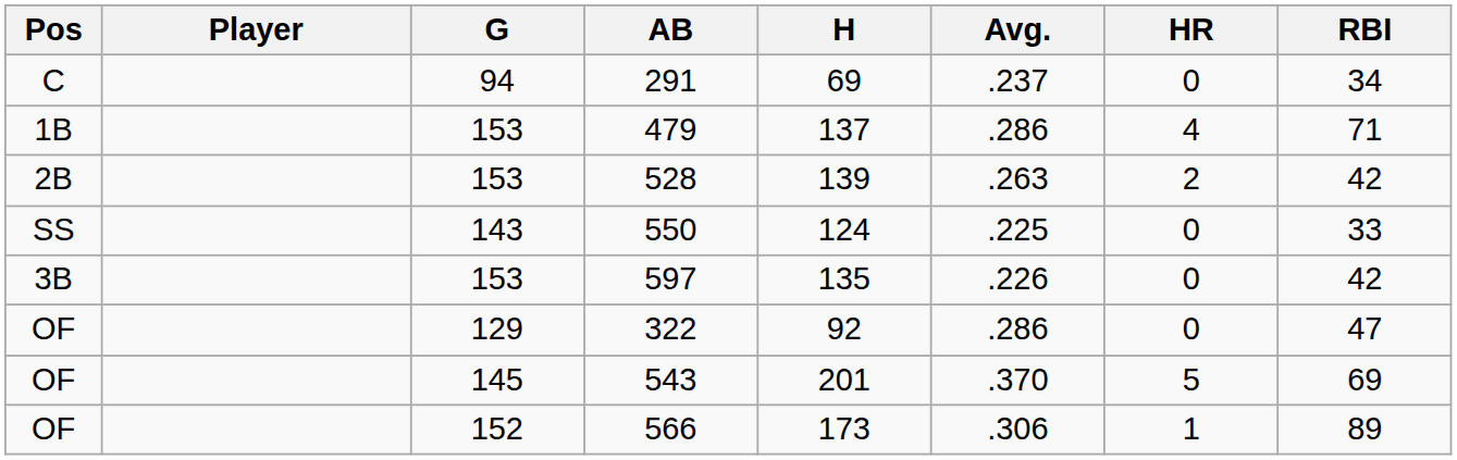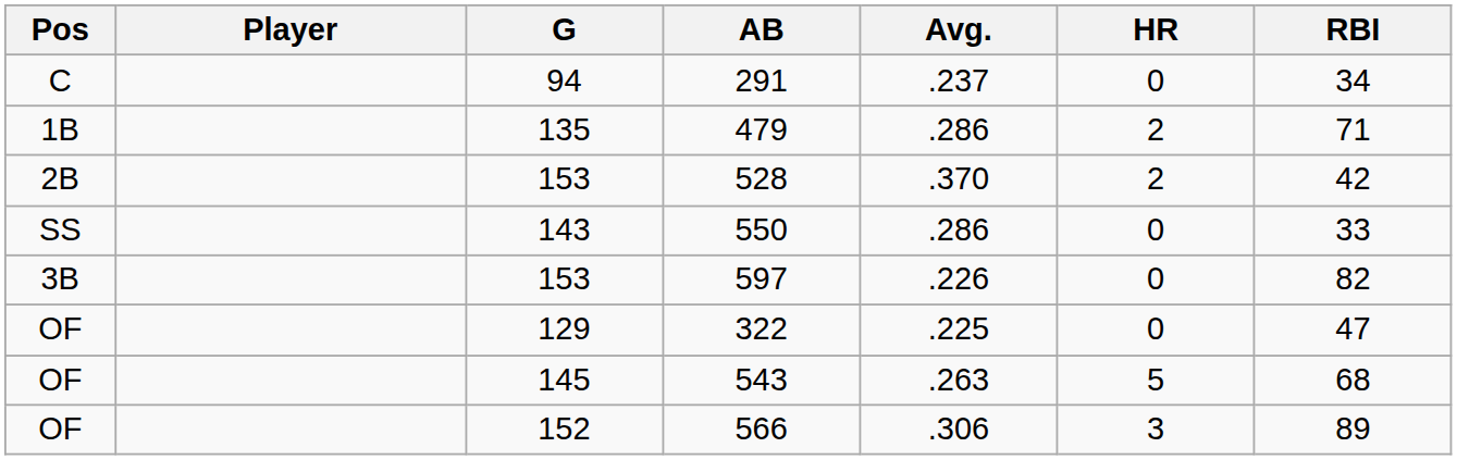 <table class="wikitable sortable">
 <tr>
 <th bgcolor="#DDDDFF" width="5%">Pos</th>
 <th bgcolor="#DDDDFF" width="16%">Player</th>
 <th bgcolor="#DDDDFF" width="9%">G</th>
 <th bgcolor="#DDDDFF" width="9%">AB</th>
-<th bgcolor="#DDDDFF" width="9%">H</th>
 <th bgcolor="#DDDDFF" width="9%">Avg.</th>
 <th bgcolor="#DDDDFF" width="9%">HR</th>
 <th bgcolor="#DDDDFF" width="9%">RBI</th>
 </tr>
 <tr align="center">
 <td>C</td>
 <td></td>
 <td>94</td>
 <td>291</td>
-<td>69</td>
 <td>.237</td>
 <td>0</td>
 <td>34</td>
 </tr>
 <tr align="center">
 <td>1B</td>
 <td></td>
-<td>153</td>
+<td>135</td>
 <td>479</td>
-<td>137</td>
 <td>.286</td>
-<td>4</td>
+<td>2</td>
 <td>71</td>
 </tr>
 <tr align="center">
 <td>2B</td>
 <td></td>
 <td>153</td>
 <td>528</td>
-<td>139</td>
-<td>.263</td>
+<td>.370</td>
 <td>2</td>
 <td>42</td>
 </tr>
 <tr align="center">
 <td>SS</td>
 <td></td>
 <td>143</td>
 <td>550</td>
-<td>124</td>
-<td>.225</td>
+<td>.286</td>
 <td>0</td>
 <td>33</td>
 </tr>
 <tr align="center">
 <td>3B</td>
 <td></td>
 <td>153</td>
 <td>597</td>
-<td>135</td>
 <td>.226</td>
 <td>0</td>
-<td>42</td>
+<td>82</td>
 </tr>
 <tr align="center">
 <td>OF</td>
 <td></td>
 <td>129</td>
 <td>322</td>
-<td>92</td>
-<td>.286</td>
+<td>.225</td>
 <td>0</td>
 <td>47</td>
 </tr>
 <tr align="center">
 <td>OF</td>
 <td></td>
 <td>145</td>
 <td>543</td>
-<td>201</td>
-<td>.370</td>
+<td>.263</td>
 <td>5</td>
-<td>69</td>
+<td>68</td>
 </tr>
 <tr align="center">
 <td>OF</td>
 <td></td>
 <td>152</td>
 <td>566</td>
-<td>173</td>
 <td>.306</td>
-<td>1</td>
+<td>3</td>
 <td>89</td>
 </tr>
 </table>
